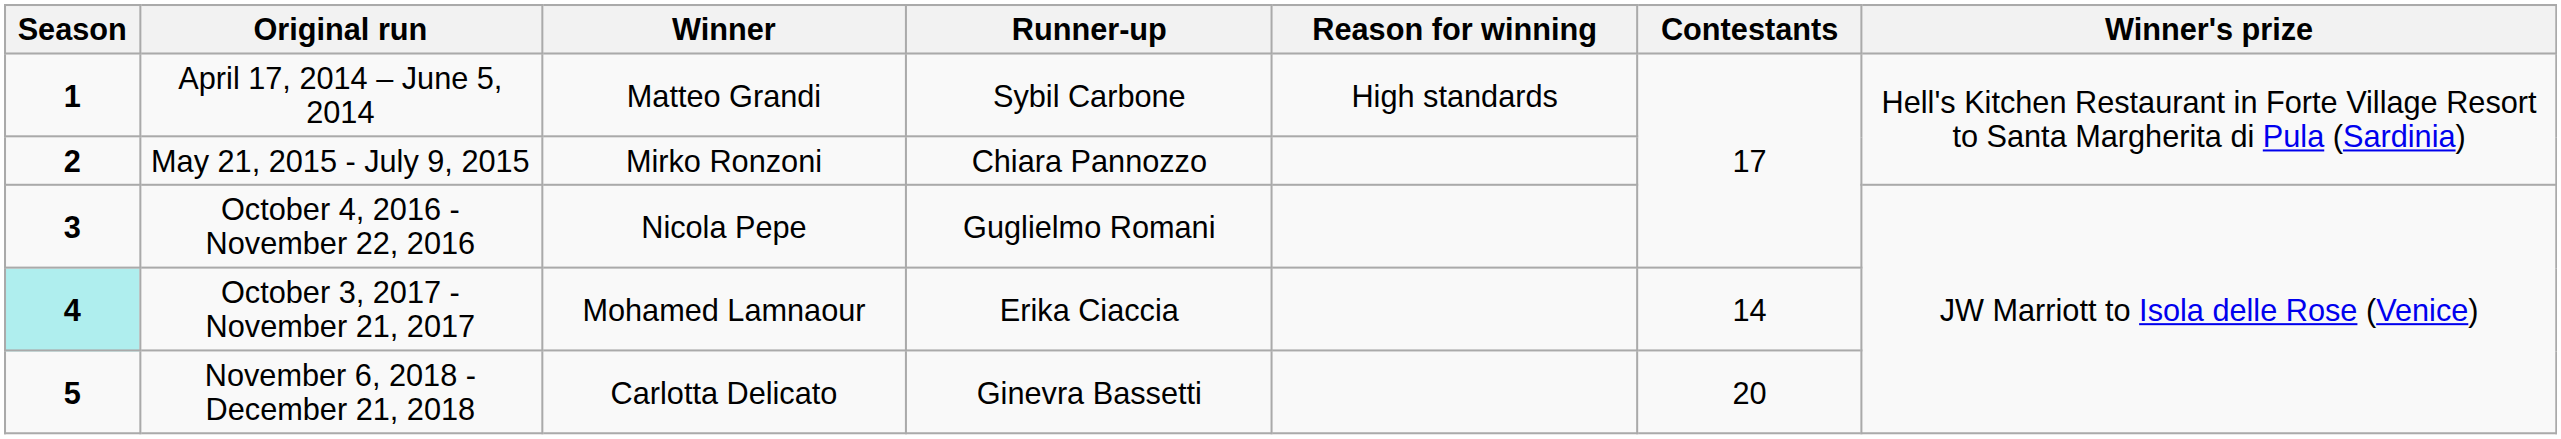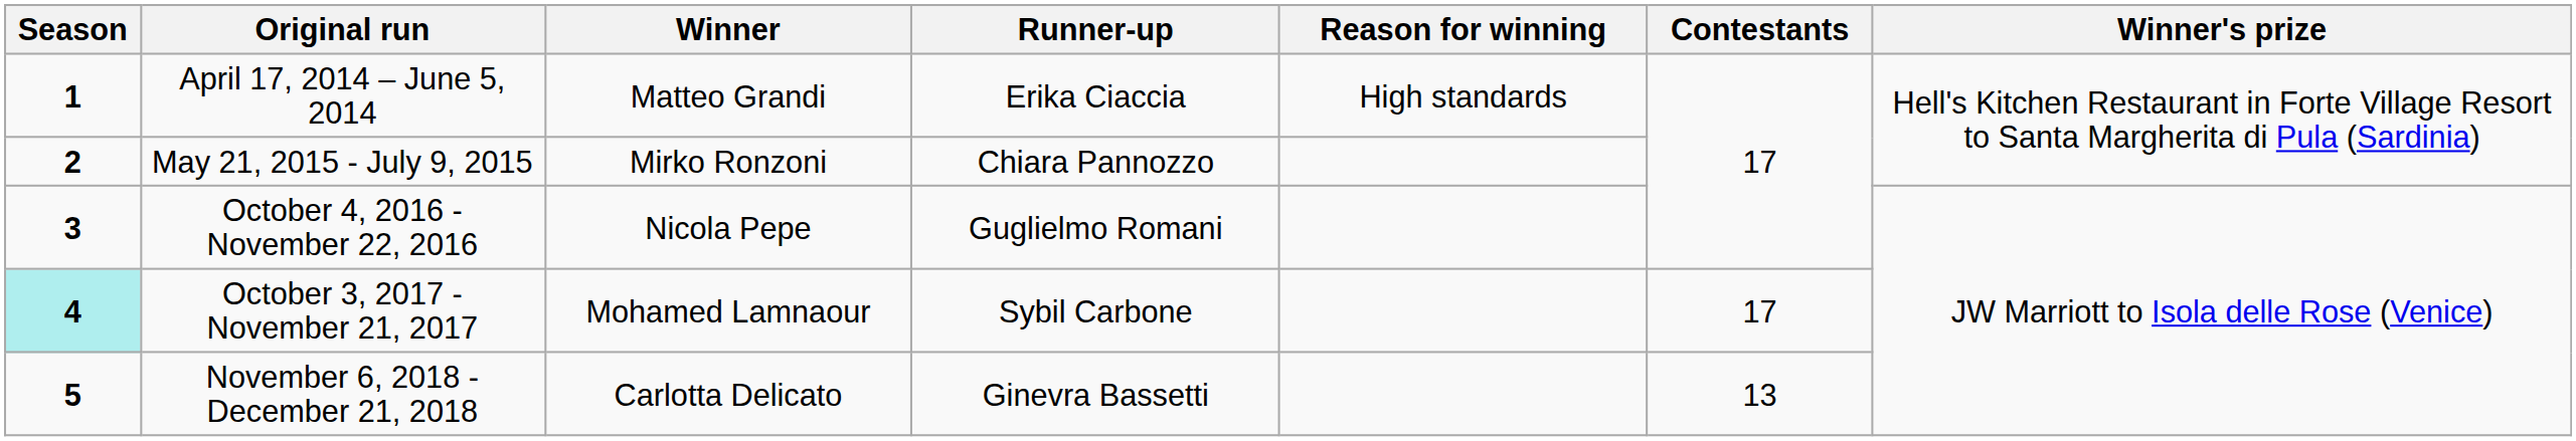 <table class="wikitable plainrowheaders" style="font-size:95%; width:100%; text-align: center;">
 <tr>
 <th style="width:1%;">Season</th>
 <th style="width:11%;">Original run</th>
 <th style="width:10%;">Winner</th>
 <th style="width:10%;">Runner-up</th>
 <th style="width:10%;">Reason for winning</th>
 <th style="width:3%;">Contestants</th>
 <th style="width:19%;">Winner's prize</th>
 </tr>
 <tr>
 <td><strong>1</strong></td>
 <td>April 17, 2014 – June 5, 2014</td>
 <td>Matteo Grandi</td>
-<td>Sybil Carbone</td>
+<td>Erika Ciaccia</td>
 <td>High standards</td>
 <td rowspan="3">17</td>
 <td rowspan="2"> Hell's Kitchen Restaurant in Forte Village Resort to Santa Margherita di <a href='#'>Pula</a> (<a href='#'>Sardinia</a>)</td>
 </tr>
 <tr>
 <td><strong>2</strong></td>
 <td>May 21, 2015 - July 9, 2015</td>
 <td>Mirko Ronzoni</td>
 <td>Chiara Pannozzo</td>
 </tr>
 <tr>
 <td><strong>3</strong></td>
 <td>October 4, 2016 - November 22, 2016</td>
 <td>Nicola Pepe</td>
 <td>Guglielmo Romani</td>
 <td></td>
 <td rowspan="3"> JW Marriott to  <a href='#'>Isola delle Rose</a> (<a href='#'>Venice</a>)</td>
 </tr>
 <tr>
 <td style="background: paleturquoise;"><strong>4</strong></td>
 <td>October 3, 2017 - November 21, 2017</td>
 <td>Mohamed Lamnaour</td>
-<td>Erika Ciaccia</td>
+<td>Sybil Carbone</td>
 <td></td>
-<td>14</td>
+<td>17</td>
 </tr>
 <tr>
 <td><strong>5</strong></td>
 <td>November 6, 2018 - December 21, 2018</td>
 <td>Carlotta Delicato</td>
 <td>Ginevra Bassetti</td>
 <td></td>
-<td>20</td>
+<td>13</td>
 </tr>
 </table>
